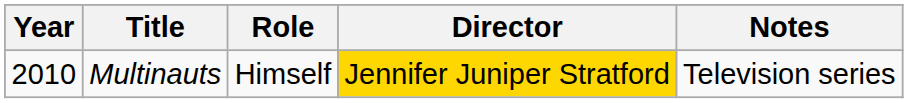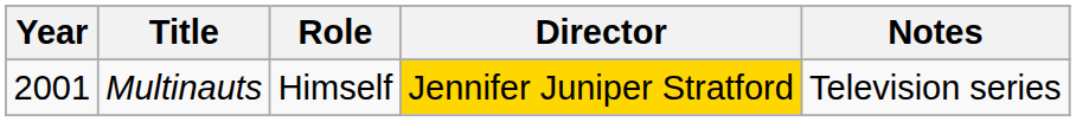 <table class="wikitable">
 <tr>
 <th>Year</th>
 <th>Title</th>
 <th>Role</th>
 <th>Director</th>
 <th>Notes</th>
 </tr>
 <tr>
-<td>2010</td>
+<td>2001</td>
 <td><em>Multinauts</em></td>
 <td>Himself</td>
 <td style="background: gold;">Jennifer Juniper Stratford</td>
 <td>Television series</td>
 </tr>
 </table>
